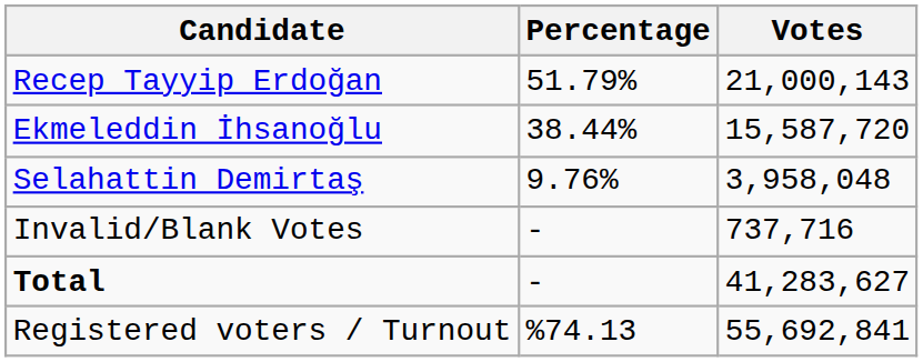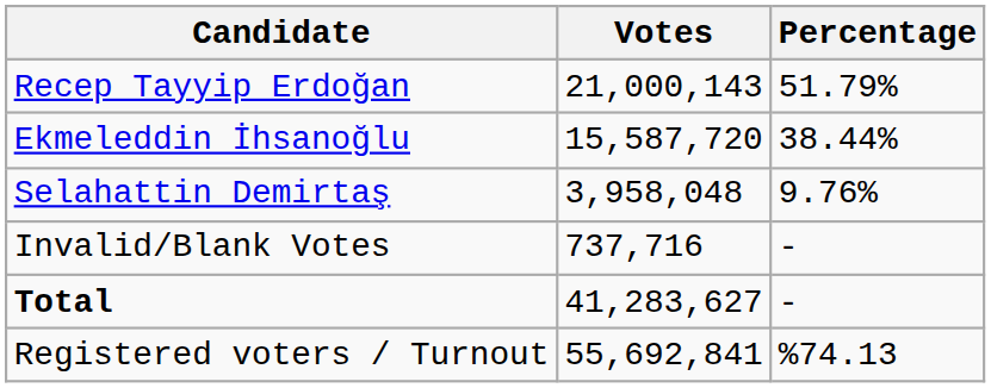 <table class="wikitable">
 <tr>
 <th>Candidate</th>
+<th>Votes</th>
 <th>Percentage</th>
-<th>Votes</th>
 </tr>
 <tr>
 <td><a href='#'>Recep Tayyip Erdoğan</a></td>
+<td>21,000,143</td>
 <td>51.79%</td>
-<td>21,000,143</td>
 </tr>
 <tr>
 <td><a href='#'>Ekmeleddin İhsanoğlu</a></td>
+<td>15,587,720</td>
 <td>38.44%</td>
-<td>15,587,720</td>
 </tr>
 <tr>
 <td><a href='#'>Selahattin Demirtaş</a></td>
+<td>3,958,048</td>
 <td>9.76%</td>
-<td>3,958,048</td>
 </tr>
 <tr>
 <td>Invalid/Blank Votes</td>
+<td>737,716</td>
 <td>-</td>
-<td>737,716</td>
 </tr>
 <tr>
 <td><strong>Total</strong></td>
+<td>41,283,627</td>
 <td>-</td>
-<td>41,283,627</td>
 </tr>
 <tr>
 <td>Registered voters / Turnout</td>
+<td>55,692,841</td>
 <td>%74.13</td>
-<td>55,692,841</td>
 </tr>
 </table>
